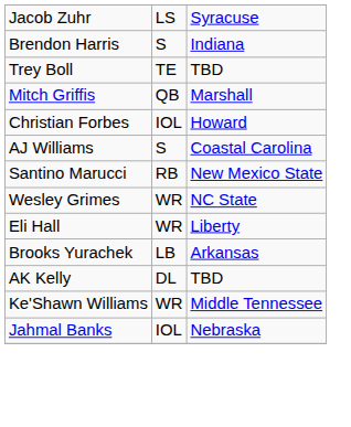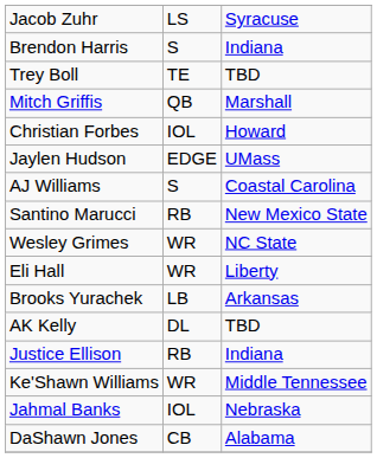 <table class="wikitable">
 <tr>
 </tr>
 <tr>
 <td>Jacob Zuhr</td>
 <td>LS</td>
 <td><a href='#'>Syracuse</a></td>
 </tr>
 <tr>
 <td>Brendon Harris</td>
 <td>S</td>
 <td><a href='#'>Indiana</a></td>
 </tr>
 <tr>
 <td>Trey Boll</td>
 <td>TE</td>
 <td>TBD</td>
 </tr>
 <tr>
 <td><a href='#'>Mitch Griffis</a></td>
 <td>QB</td>
 <td><a href='#'>Marshall</a></td>
 </tr>
 <tr>
 <td>Christian Forbes</td>
 <td>IOL</td>
 <td><a href='#'>Howard</a></td>
+</tr>
+<tr>
+<td>Jaylen Hudson</td>
+<td>EDGE</td>
+<td><a href='#'>UMass</a></td>
 </tr>
 <tr>
 <td>AJ Williams</td>
 <td>S</td>
 <td><a href='#'>Coastal Carolina</a></td>
 </tr>
 <tr>
 <td>Santino Marucci</td>
 <td>RB</td>
 <td><a href='#'>New Mexico State</a></td>
 </tr>
 <tr>
 <td>Wesley Grimes</td>
 <td>WR</td>
 <td><a href='#'>NC State</a></td>
 </tr>
 <tr>
 <td>Eli Hall</td>
 <td>WR</td>
 <td><a href='#'>Liberty</a></td>
 </tr>
 <tr>
 <td>Brooks Yurachek</td>
 <td>LB</td>
 <td><a href='#'>Arkansas</a></td>
 </tr>
 <tr>
 <td>AK Kelly</td>
 <td>DL</td>
 <td>TBD</td>
 </tr>
 <tr>
+<td><a href='#'>Justice Ellison</a></td>
+<td>RB</td>
+<td><a href='#'>Indiana</a></td>
+</tr>
+<tr>
 <td>Ke'Shawn Williams</td>
 <td>WR</td>
 <td><a href='#'>Middle Tennessee</a></td>
 </tr>
 <tr>
 <td><a href='#'>Jahmal Banks</a></td>
 <td>IOL</td>
 <td><a href='#'>Nebraska</a></td>
 </tr>
 <tr>
+<td>DaShawn Jones</td>
+<td>CB</td>
+<td><a href='#'>Alabama</a></td>
+</tr>
+<tr>
 </tr>
 </table>
